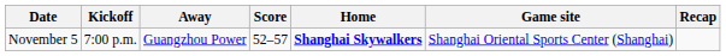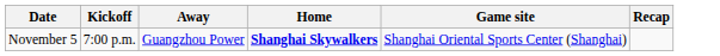 <table class="wikitable" style="font-size: 95%;">
 <tr>
 <th>Date</th>
 <th>Kickoff</th>
 <th>Away</th>
-<th>Score</th>
 <th>Home</th>
 <th>Game site</th>
 <th>Recap</th>
 </tr>
 <tr style="text-align:center;">
 <td>November 5</td>
 <td>7:00 p.m.</td>
 <td><a href='#'>Guangzhou Power</a></td>
-<td>52–57</td>
 <td><strong><a href='#'>Shanghai Skywalkers</a></strong></td>
 <td><a href='#'>Shanghai Oriental Sports Center</a> (<a href='#'>Shanghai</a>)</td>
 <td></td>
 </tr>
 </table>
